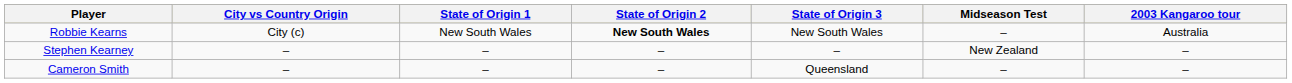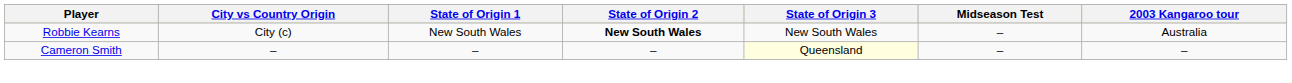 <table class="wikitable"  style="width:100%; font-size:90%; text-align:center">
 <tr style="background:#bdb76b;">
 <th>Player</th>
 <th><a href='#'>City vs Country Origin</a></th>
 <th><a href='#'>State of Origin 1</a></th>
 <th><a href='#'>State of Origin 2</a></th>
 <th><a href='#'>State of Origin 3</a></th>
 <th>Midseason Test</th>
 <th><a href='#'>2003 Kangaroo tour</a></th>
 </tr>
 <tr style="text-align:center">
 <td><a href='#'>Robbie Kearns</a></td>
 <td>City (c)</td>
 <td>New South Wales</td>
 <td><strong>New South Wales</strong></td>
 <td>New South Wales</td>
 <td>–</td>
 <td>Australia</td>
 </tr>
 <tr>
-<td><a href='#'>Stephen Kearney</a></td>
-<td>–</td>
-<td>–</td>
-<td>–</td>
-<td>–</td>
-<td>New Zealand</td>
-<td>–</td>
-</tr>
-<tr>
 <td><a href='#'>Cameron Smith</a></td>
 <td>–</td>
 <td>–</td>
 <td>–</td>
-<td>Queensland</td>
+<td style="background: lightyellow;">Queensland</td>
 <td>–</td>
 <td>–</td>
 </tr>
 </table>
